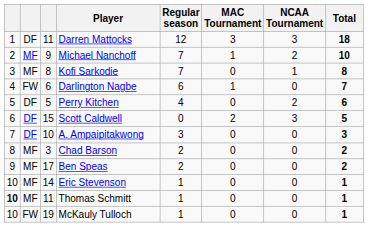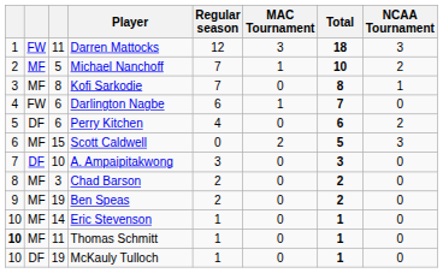 <table class="wikitable sortable" style="font-size: 95%; text-align: center;">
 <tr>
 <th width=10></th>
 <th width=10></th>
 <th width=10></th>
 <th width=150>Player</th>
 <th width=50>Regular season</th>
 <th width=50>MAC Tournament</th>
+<th width=50>Total</th>
 <th width=50>NCAA Tournament</th>
-<th width=50>Total</th>
 </tr>
 <tr>
 <td>1</td>
-<td>DF</td>
+<td><a href='#'>FW</a></td>
 <td>11</td>
 <td align=left> <a href='#'>Darren Mattocks</a></td>
 <td>12</td>
 <td>3</td>
+<td><strong>18</strong></td>
 <td>3</td>
-<td><strong>18</strong></td>
 </tr>
 <tr>
 <td>2</td>
 <td><a href='#'>MF</a></td>
-<td>9</td>
+<td>5</td>
 <td align=left> <a href='#'>Michael Nanchoff</a></td>
 <td>7</td>
 <td>1</td>
+<td><strong>10</strong></td>
 <td>2</td>
-<td><strong>10</strong></td>
 </tr>
 <tr>
 <td>3</td>
 <td>MF</td>
 <td>8</td>
 <td align=left> <a href='#'>Kofi Sarkodie</a></td>
 <td>7</td>
 <td>0</td>
+<td><strong>8</strong></td>
 <td>1</td>
-<td><strong>8</strong></td>
 </tr>
 <tr>
 <td>4</td>
 <td>FW</td>
 <td>6</td>
 <td align=left> <a href='#'>Darlington Nagbe</a></td>
 <td>6</td>
 <td>1</td>
+<td><strong>7</strong></td>
 <td>0</td>
-<td><strong>7</strong></td>
 </tr>
 <tr>
 <td>5</td>
 <td>DF</td>
-<td>5</td>
+<td>6</td>
 <td align=left> <a href='#'>Perry Kitchen</a></td>
 <td>4</td>
 <td>0</td>
+<td><strong>6</strong></td>
 <td>2</td>
-<td><strong>6</strong></td>
 </tr>
 <tr>
 <td>6</td>
-<td><a href='#'>DF</a></td>
+<td>MF</td>
 <td>15</td>
 <td align=left> <a href='#'>Scott Caldwell</a></td>
 <td>0</td>
 <td>2</td>
+<td><strong>5</strong></td>
 <td>3</td>
-<td><strong>5</strong></td>
 </tr>
 <tr>
 <td>7</td>
 <td><a href='#'>DF</a></td>
 <td>10</td>
 <td align=left> <a href='#'>A. Ampaipitakwong</a></td>
 <td>3</td>
 <td>0</td>
+<td><strong>3</strong></td>
 <td>0</td>
-<td><strong>3</strong></td>
 </tr>
 <tr>
 <td>8</td>
 <td>MF</td>
 <td>3</td>
 <td align=left> <a href='#'>Chad Barson</a></td>
 <td>2</td>
 <td>0</td>
+<td><strong>2</strong></td>
 <td>0</td>
-<td><strong>2</strong></td>
 </tr>
 <tr>
 <td>9</td>
 <td>MF</td>
-<td>17</td>
+<td>19</td>
 <td align=left> <a href='#'>Ben Speas</a></td>
 <td>2</td>
 <td>0</td>
+<td><strong>2</strong></td>
 <td>0</td>
-<td><strong>2</strong></td>
 </tr>
 <tr>
 <td>10</td>
 <td>MF</td>
 <td>14</td>
 <td align=left> <a href='#'>Eric Stevenson</a></td>
 <td>1</td>
 <td>0</td>
+<td><strong>1</strong></td>
 <td>0</td>
-<td><strong>1</strong></td>
 </tr>
 <tr>
 <td><strong>10</strong></td>
 <td>MF</td>
 <td>11</td>
 <td align=left> Thomas Schmitt</td>
 <td>1</td>
 <td>0</td>
+<td><strong>1</strong></td>
 <td>0</td>
-<td><strong>1</strong></td>
 </tr>
 <tr>
 <td>10</td>
-<td>FW</td>
+<td>DF</td>
 <td>19</td>
 <td align=left> McKauly Tulloch</td>
 <td>1</td>
 <td>0</td>
+<td><strong>1</strong></td>
 <td>0</td>
-<td><strong>1</strong></td>
 </tr>
 </table>
